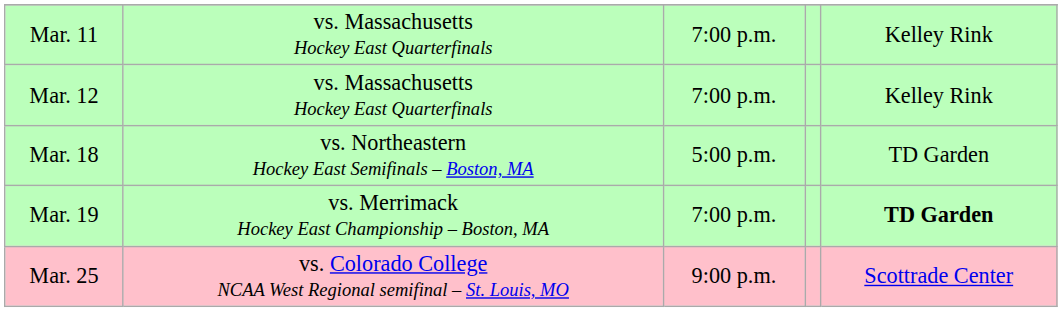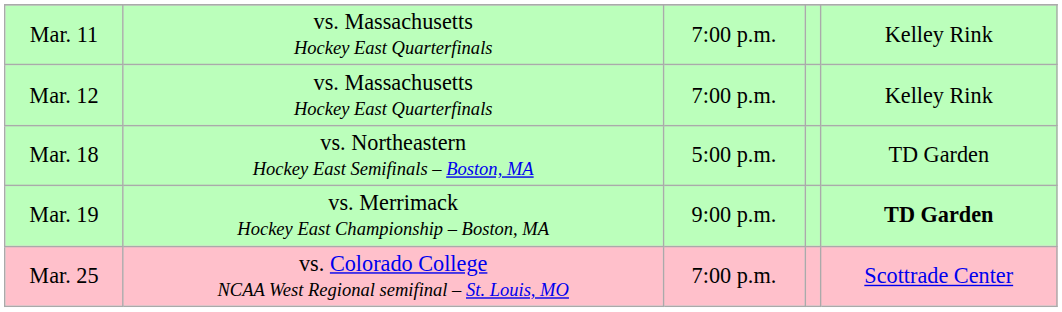 <table class="wikitable" width="60%">
 <tr align="center">
 </tr>
 <tr align="center" bgcolor="bbffbb">
 <td>Mar. 11</td>
 <td>vs. Massachusetts <br> <em><small>Hockey East Quarterfinals</small></em></td>
 <td>7:00 p.m.</td>
 <td></td>
 <td>Kelley Rink</td>
 </tr>
 <tr align="center" bgcolor="bbffbb">
 <td>Mar. 12</td>
 <td>vs. Massachusetts <br> <em><small>Hockey East Quarterfinals</small></em></td>
 <td>7:00 p.m.</td>
 <td></td>
 <td>Kelley Rink</td>
 </tr>
 <tr align="center" bgcolor="bbffbb">
 <td>Mar. 18</td>
 <td>vs. Northeastern <br> <em><small>Hockey East Semifinals – <a href='#'>Boston, MA</a></small></em></td>
 <td>5:00 p.m.</td>
 <td></td>
 <td>TD Garden</td>
 </tr>
 <tr align="center" bgcolor="bbffbb">
 <td>Mar. 19</td>
 <td>vs. Merrimack <br> <em><small>Hockey East Championship – Boston, MA</small></em></td>
-<td>7:00 p.m.</td>
+<td>9:00 p.m.</td>
 <td></td>
 <td><strong>TD Garden</strong></td>
 </tr>
 <tr align="center" bgcolor="pink">
 <td>Mar. 25</td>
 <td>vs. <a href='#'>Colorado College</a> <br> <em><small>NCAA West Regional semifinal – <a href='#'>St. Louis, MO</a></small></em></td>
-<td>9:00 p.m.</td>
+<td>7:00 p.m.</td>
 <td></td>
 <td><a href='#'>Scottrade Center</a></td>
 </tr>
 </table>
